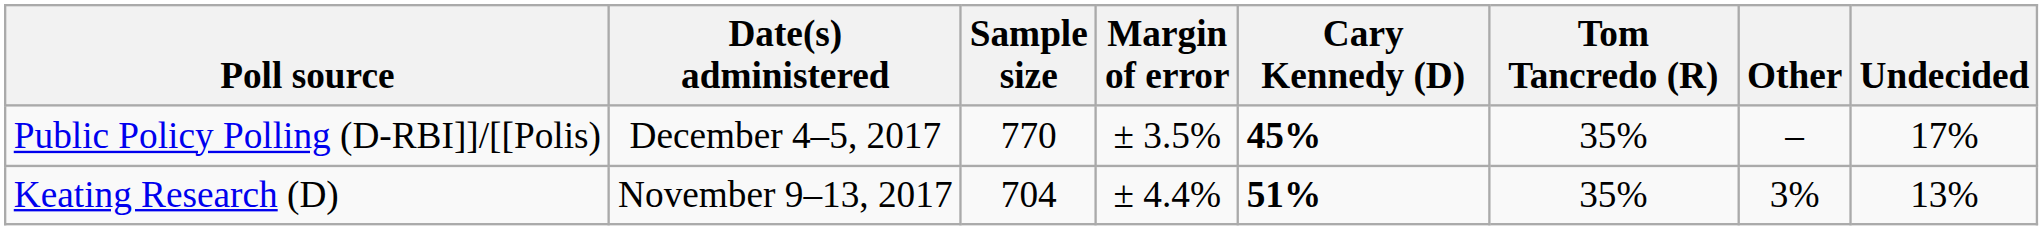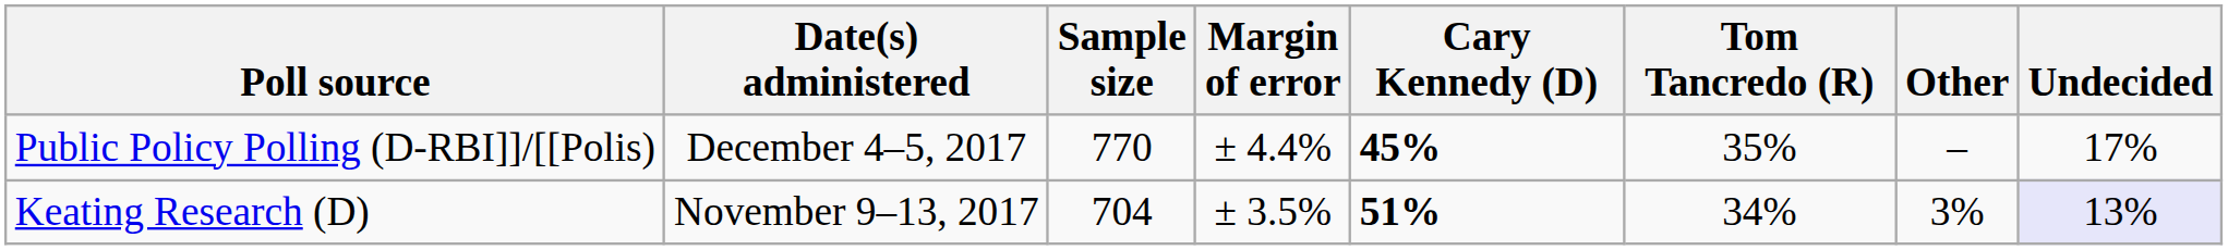 <table class="wikitable">
 <tr valign=bottom>
 <th>Poll source</th>
 <th>Date(s)<br>administered</th>
 <th>Sample<br>size</th>
 <th>Margin<br>of error</th>
 <th style="width:100px;">Cary<br>Kennedy (D)</th>
 <th style="width:100px;">Tom<br>Tancredo (R)</th>
 <th>Other</th>
 <th>Undecided</th>
 </tr>
 <tr>
 <td><a href='#'>Public Policy Polling</a> (D-RBI]]/[[Polis)</td>
 <td align=center>December 4–5, 2017</td>
 <td align=center>770</td>
-<td align=center>± 3.5%</td>
+<td align=center>± 4.4%</td>
 <td><strong>45%</strong></td>
 <td align=center>35%</td>
 <td align=center>–</td>
 <td align=center>17%</td>
 </tr>
 <tr>
 <td><a href='#'>Keating Research</a> (D)</td>
 <td align=center>November 9–13, 2017</td>
 <td align=center>704</td>
-<td align=center>± 4.4%</td>
+<td align=center>± 3.5%</td>
 <td><strong>51%</strong></td>
-<td align=center>35%</td>
+<td align=center>34%</td>
 <td align=center>3%</td>
-<td align=center>13%</td>
+<td align=center style="background: lavender;">13%</td>
 </tr>
 </table>
